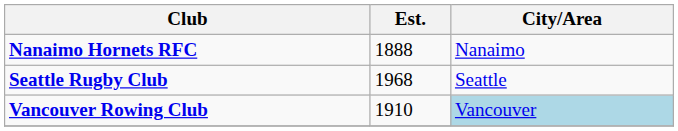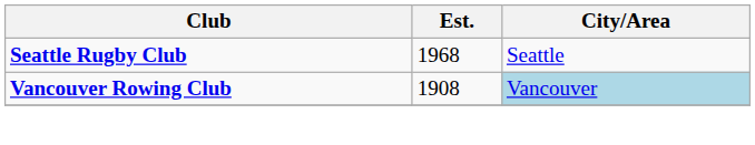 <table class="wikitable">
 <tr>
 <th width=300>Club</th>
 <th width=60>Est.</th>
 <th width=180>City/Area</th>
-</tr>
-<tr>
-<td style="text-align:left;"><strong><a href='#'>Nanaimo Hornets RFC</a></strong></td>
-<td>1888</td>
-<td><a href='#'>Nanaimo</a></td>
 </tr>
 <tr>
 <td style="text-align:left;"><strong><a href='#'>Seattle Rugby Club</a></strong></td>
 <td>1968</td>
 <td><a href='#'>Seattle</a></td>
 </tr>
 <tr>
 <td style="text-align:left;"><strong><a href='#'>Vancouver Rowing Club</a></strong></td>
-<td>1910</td>
+<td>1908</td>
 <td style="background: lightblue;"><a href='#'>Vancouver</a></td>
 </tr>
 <tr>
 </tr>
 </table>
